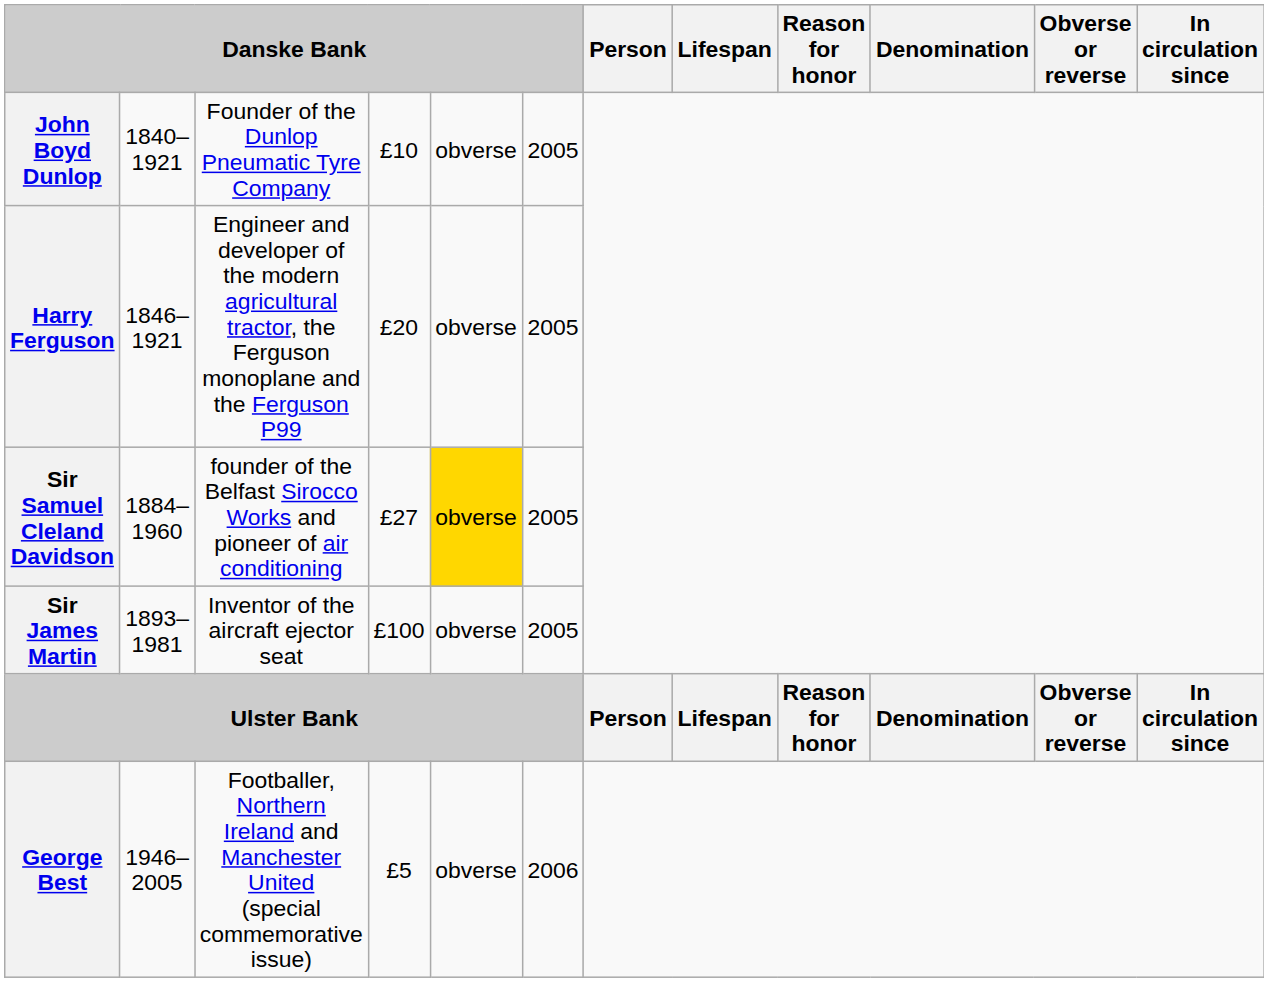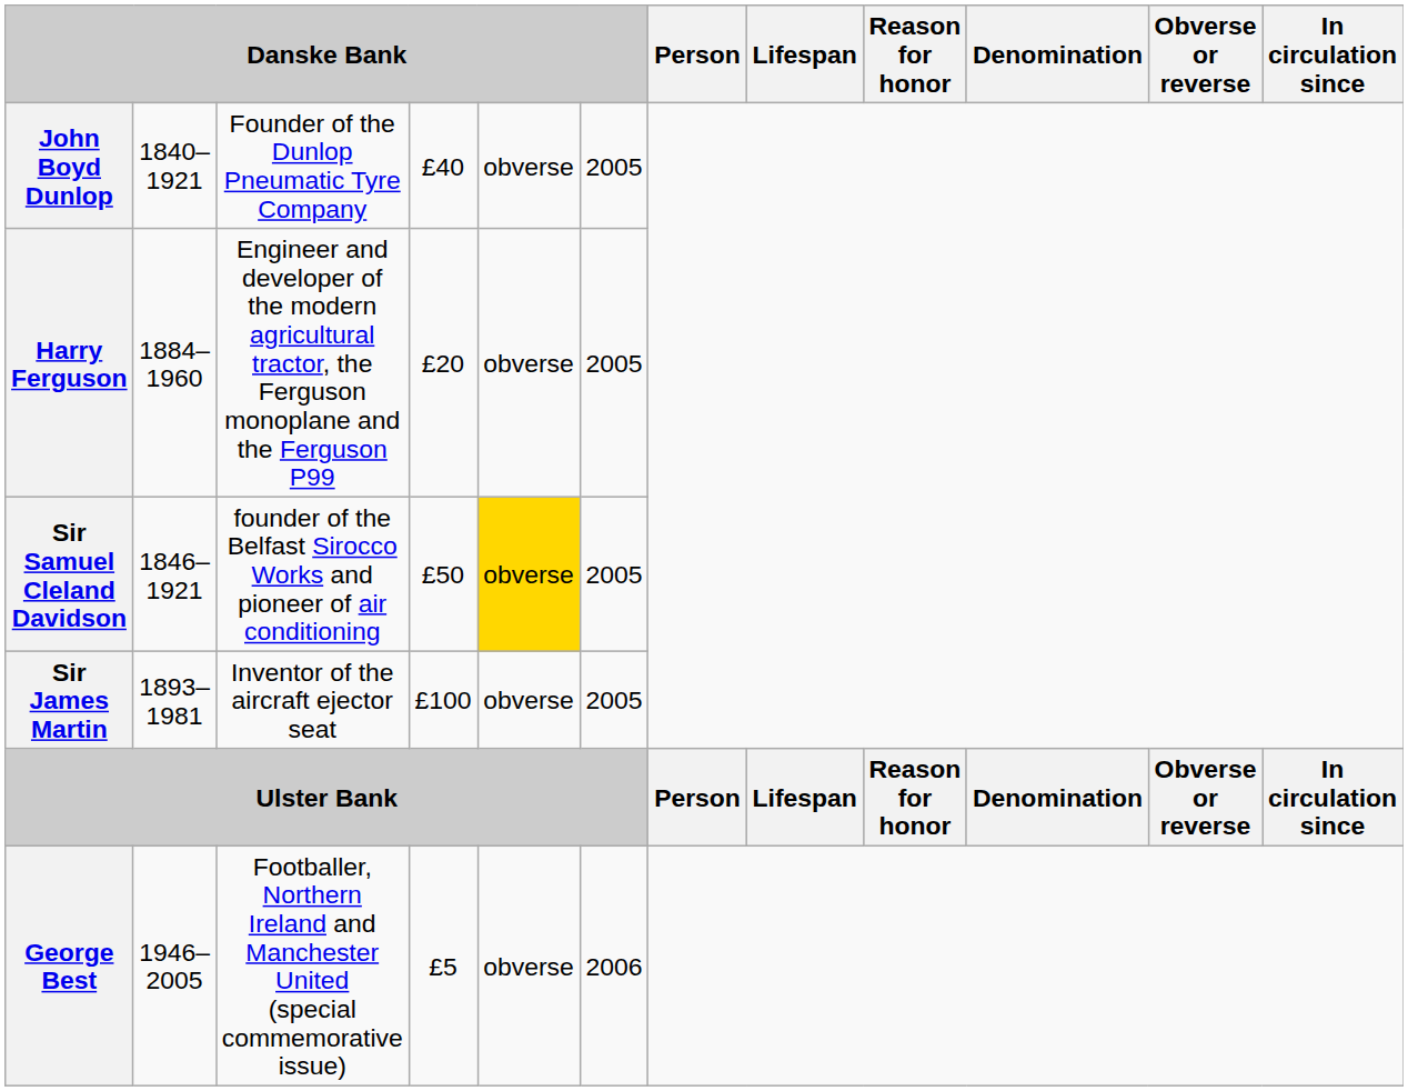 <table class="wikitable" style="font-size: 95%; text-align:center;">
 <tr>
 <th colspan=6 style="background-color:#CCCCCC">Danske Bank</th>
 <th>Person</th>
 <th>Lifespan</th>
 <th>Reason for honor</th>
 <th>Denomination</th>
 <th>Obverse or reverse</th>
 <th>In circulation since</th>
 </tr>
 <tr>
 <th><a href='#'>John Boyd Dunlop</a></th>
 <td>1840–1921</td>
 <td>Founder of the <a href='#'>Dunlop Pneumatic Tyre Company</a></td>
-<td>£10</td>
+<td>£40</td>
 <td>obverse</td>
 <td>2005</td>
 </tr>
 <tr>
 <th><a href='#'>Harry Ferguson</a></th>
-<td>1846–1921</td>
+<td>1884–1960</td>
 <td>Engineer and developer of the modern <a href='#'>agricultural tractor</a>, the Ferguson monoplane and the <a href='#'>Ferguson P99</a></td>
 <td>£20</td>
 <td>obverse</td>
 <td>2005</td>
 </tr>
 <tr>
 <th>Sir <a href='#'>Samuel Cleland Davidson</a></th>
-<td>1884–1960</td>
+<td>1846–1921</td>
 <td>founder of the Belfast <a href='#'>Sirocco Works</a> and pioneer of <a href='#'>air conditioning</a></td>
-<td>£27</td>
+<td>£50</td>
 <td style="background: gold;">obverse</td>
 <td>2005</td>
 </tr>
 <tr>
 <th>Sir <a href='#'>James Martin</a></th>
 <td>1893–1981</td>
 <td>Inventor of the aircraft ejector seat</td>
 <td>£100</td>
 <td>obverse</td>
 <td>2005</td>
 </tr>
 <tr>
 <th colspan=6 style="background-color:#CCCCCC">Ulster Bank</th>
 <th>Person</th>
 <th>Lifespan</th>
 <th>Reason for honor</th>
 <th>Denomination</th>
 <th>Obverse or reverse</th>
 <th>In circulation since</th>
 </tr>
 <tr>
 <th><a href='#'>George Best</a></th>
 <td>1946–2005</td>
 <td>Footballer, <a href='#'>Northern Ireland</a> and <a href='#'>Manchester United</a> <br>(special commemorative issue)</td>
 <td>£5</td>
 <td>obverse</td>
 <td>2006</td>
 </tr>
 </table>
